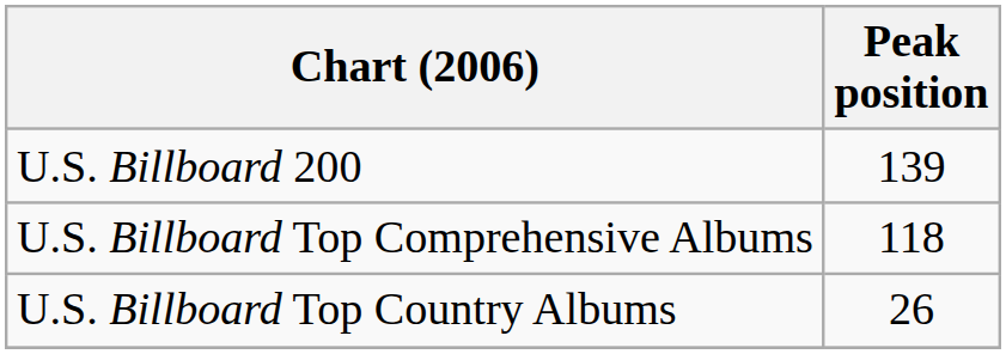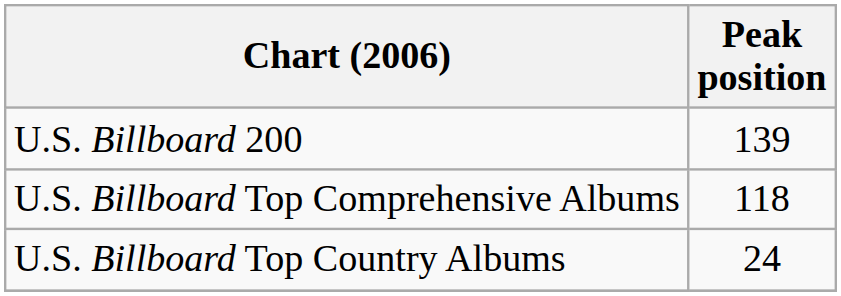 <table class="wikitable">
 <tr>
 <th>Chart (2006)</th>
 <th>Peak<br>position</th>
 </tr>
 <tr>
 <td>U.S. <em>Billboard</em> 200</td>
 <td align="center">139</td>
 </tr>
 <tr>
 <td>U.S. <em>Billboard</em> Top Comprehensive Albums</td>
 <td align="center">118</td>
 </tr>
 <tr>
 <td>U.S. <em>Billboard</em> Top Country Albums</td>
-<td align="center">26</td>
+<td align="center">24</td>
 </tr>
 <tr>
 </tr>
 </table>
